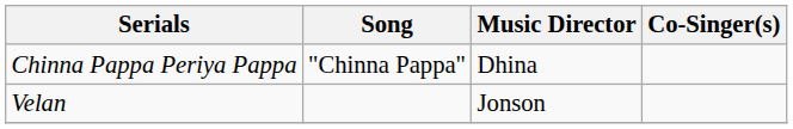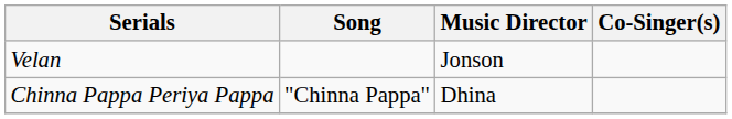 <table class="wikitable">
 <tr>
 <th>Serials</th>
 <th>Song</th>
 <th>Music Director</th>
 <th>Co-Singer(s)</th>
 </tr>
 <tr>
+<td><em>Velan</em></td>
+<td></td>
+<td>Jonson</td>
+<td></td>
+</tr>
+<tr>
 <td><em>Chinna Pappa Periya Pappa</em></td>
 <td>"Chinna Pappa"</td>
 <td>Dhina</td>
 <td></td>
 </tr>
 <tr>
-<td><em>Velan</em></td>
-<td></td>
-<td>Jonson</td>
-<td></td>
-</tr>
-<tr>
 </tr>
 </table>
